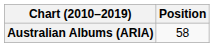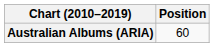 <table class="wikitable plainrowheaders" style="text-align:center">
 <tr>
 <th scope="col">Chart (2010–2019)</th>
 <th scope="col">Position</th>
 </tr>
 <tr>
 <th scope="row">Australian Albums (ARIA)</th>
-<td>58</td>
+<td>60</td>
 </tr>
 </table>
